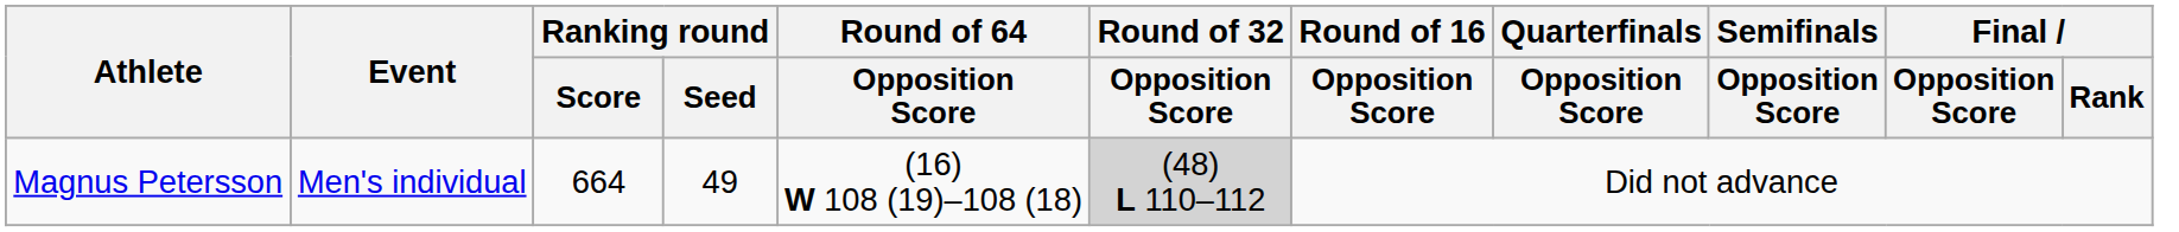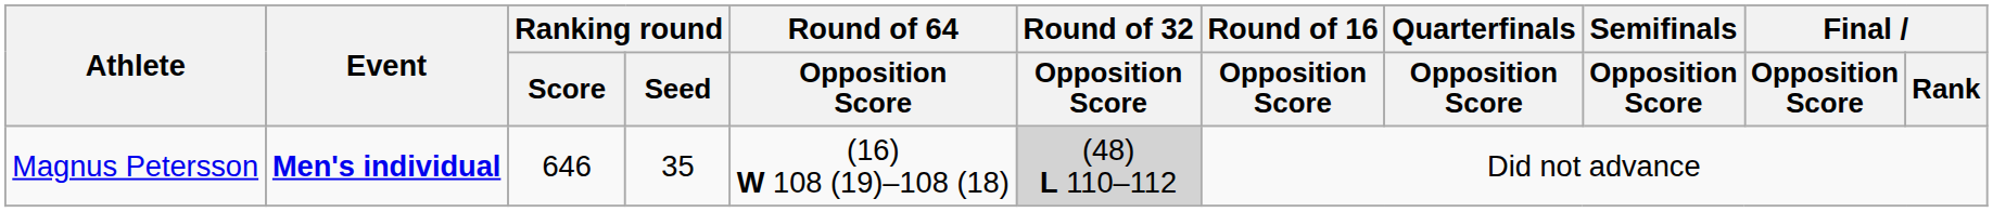 <table class="wikitable" style="font-size:90%">
 <tr>
 <th rowspan="2">Athlete</th>
 <th rowspan="2">Event</th>
 <th colspan="2">Ranking round</th>
 <th>Round of 64</th>
 <th>Round of 32</th>
 <th>Round of 16</th>
 <th>Quarterfinals</th>
 <th>Semifinals</th>
 <th colspan="2">Final / </th>
 </tr>
 <tr style="font-size:95%">
 <th>Score</th>
 <th>Seed</th>
 <th>Opposition<br>Score</th>
 <th>Opposition<br>Score</th>
 <th>Opposition<br>Score</th>
 <th>Opposition<br>Score</th>
 <th>Opposition<br>Score</th>
 <th>Opposition<br>Score</th>
 <th>Rank</th>
 </tr>
 <tr align=center>
 <td align=left><a href='#'>Magnus Petersson</a></td>
-<td align=left><a href='#'>Men's individual</a></td>
-<td>664</td>
-<td>49</td>
+<td align=left><strong><a href='#'>Men's individual</a></strong></td>
+<td>646</td>
+<td>35</td>
 <td> (16)<br><strong>W</strong> 108 (19)–108 (18)</td>
 <td style="background: lightgrey;"> (48) <br><strong>L</strong> 110–112</td>
 <td colspan=5>Did not advance</td>
 </tr>
 </table>
